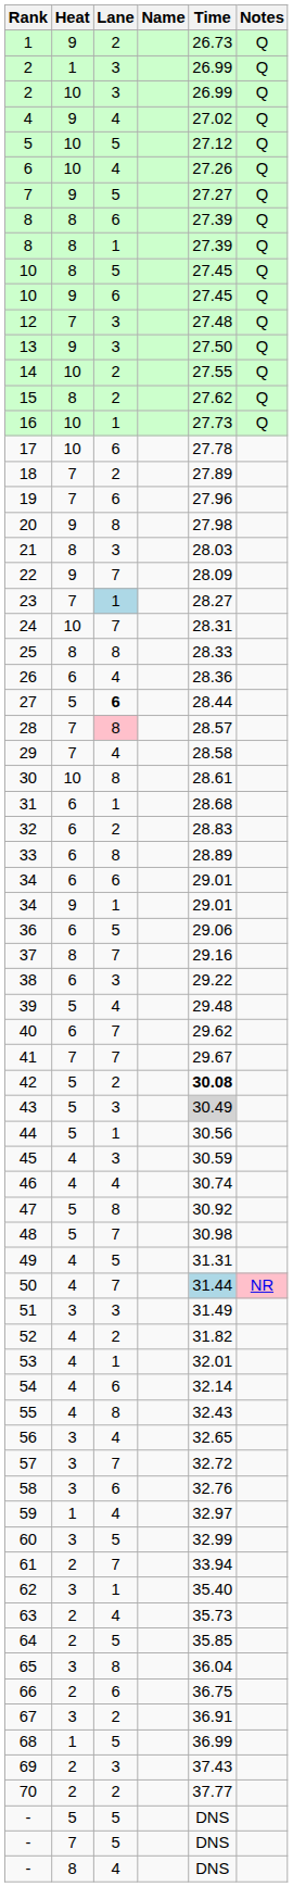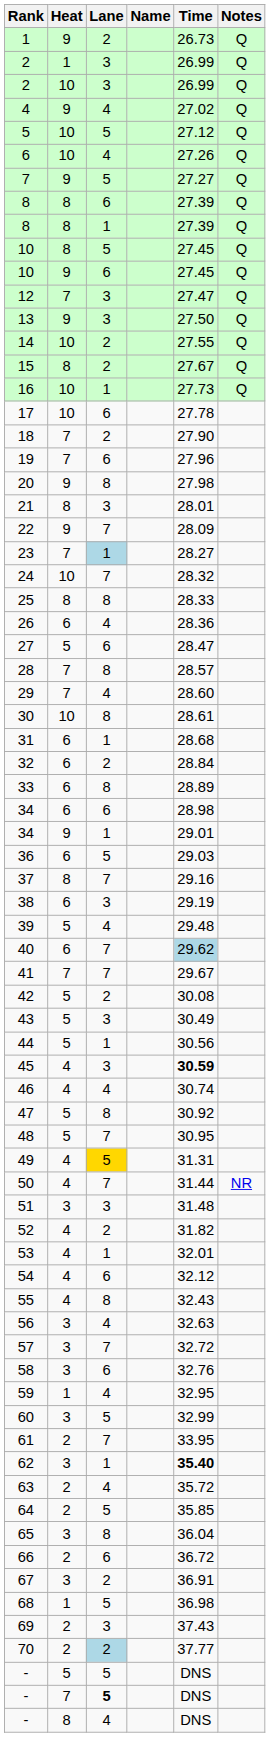 <table class="wikitable sortable" style="text-align:center">
 <tr>
 <th>Rank</th>
 <th>Heat</th>
 <th>Lane</th>
 <th>Name</th>
 <th>Time</th>
 <th>Notes</th>
 </tr>
 <tr bgcolor=ccffcc>
 <td>1</td>
 <td>9</td>
 <td>2</td>
 <td align=left></td>
 <td>26.73</td>
 <td>Q</td>
 </tr>
 <tr bgcolor=ccffcc>
 <td>2</td>
 <td>1</td>
 <td>3</td>
 <td align=left></td>
 <td>26.99</td>
 <td>Q</td>
 </tr>
 <tr bgcolor=ccffcc>
 <td>2</td>
 <td>10</td>
 <td>3</td>
 <td align=left></td>
 <td>26.99</td>
 <td>Q</td>
 </tr>
 <tr bgcolor=ccffcc>
 <td>4</td>
 <td>9</td>
 <td>4</td>
 <td align=left></td>
 <td>27.02</td>
 <td>Q</td>
 </tr>
 <tr bgcolor=ccffcc>
 <td>5</td>
 <td>10</td>
 <td>5</td>
 <td align=left></td>
 <td>27.12</td>
 <td>Q</td>
 </tr>
 <tr bgcolor=ccffcc>
 <td>6</td>
 <td>10</td>
 <td>4</td>
 <td align=left></td>
 <td>27.26</td>
 <td>Q</td>
 </tr>
 <tr bgcolor=ccffcc>
 <td>7</td>
 <td>9</td>
 <td>5</td>
 <td align=left></td>
 <td>27.27</td>
 <td>Q</td>
 </tr>
 <tr bgcolor=ccffcc>
 <td>8</td>
 <td>8</td>
 <td>6</td>
 <td align=left></td>
 <td>27.39</td>
 <td>Q</td>
 </tr>
 <tr bgcolor=ccffcc>
 <td>8</td>
 <td>8</td>
 <td>1</td>
 <td align=left></td>
 <td>27.39</td>
 <td>Q</td>
 </tr>
 <tr bgcolor=ccffcc>
 <td>10</td>
 <td>8</td>
 <td>5</td>
 <td align=left></td>
 <td>27.45</td>
 <td>Q</td>
 </tr>
 <tr bgcolor=ccffcc>
 <td>10</td>
 <td>9</td>
 <td>6</td>
 <td align=left></td>
 <td>27.45</td>
 <td>Q</td>
 </tr>
 <tr bgcolor=ccffcc>
 <td>12</td>
 <td>7</td>
 <td>3</td>
 <td align=left></td>
-<td>27.48</td>
+<td>27.47</td>
 <td>Q</td>
 </tr>
 <tr bgcolor=ccffcc>
 <td>13</td>
 <td>9</td>
 <td>3</td>
 <td align=left></td>
 <td>27.50</td>
 <td>Q</td>
 </tr>
 <tr bgcolor=ccffcc>
 <td>14</td>
 <td>10</td>
 <td>2</td>
 <td align=left></td>
 <td>27.55</td>
 <td>Q</td>
 </tr>
 <tr bgcolor=ccffcc>
 <td>15</td>
 <td>8</td>
 <td>2</td>
 <td align=left></td>
-<td>27.62</td>
+<td>27.67</td>
 <td>Q</td>
 </tr>
 <tr bgcolor=ccffcc>
 <td>16</td>
 <td>10</td>
 <td>1</td>
 <td align=left></td>
 <td>27.73</td>
 <td>Q</td>
 </tr>
 <tr>
 <td>17</td>
 <td>10</td>
 <td>6</td>
 <td align=left></td>
 <td>27.78</td>
 <td></td>
 </tr>
 <tr>
 <td>18</td>
 <td>7</td>
 <td>2</td>
 <td align=left></td>
-<td>27.89</td>
+<td>27.90</td>
 <td></td>
 </tr>
 <tr>
 <td>19</td>
 <td>7</td>
 <td>6</td>
 <td align=left></td>
 <td>27.96</td>
 <td></td>
 </tr>
 <tr>
 <td>20</td>
 <td>9</td>
 <td>8</td>
 <td align=left></td>
 <td>27.98</td>
 <td></td>
 </tr>
 <tr>
 <td>21</td>
 <td>8</td>
 <td>3</td>
 <td align=left></td>
-<td>28.03</td>
+<td>28.01</td>
 <td></td>
 </tr>
 <tr>
 <td>22</td>
 <td>9</td>
 <td>7</td>
 <td align=left></td>
 <td>28.09</td>
 <td></td>
 </tr>
 <tr>
 <td>23</td>
 <td>7</td>
 <td style="background: lightblue;">1</td>
 <td align=left></td>
 <td>28.27</td>
 <td></td>
 </tr>
 <tr>
 <td>24</td>
 <td>10</td>
 <td>7</td>
 <td align=left></td>
-<td>28.31</td>
+<td>28.32</td>
 <td></td>
 </tr>
 <tr>
 <td>25</td>
 <td>8</td>
 <td>8</td>
 <td align=left></td>
 <td>28.33</td>
 <td></td>
 </tr>
 <tr>
 <td>26</td>
 <td>6</td>
 <td>4</td>
 <td align=left></td>
 <td>28.36</td>
 <td></td>
 </tr>
 <tr>
 <td>27</td>
 <td>5</td>
-<td><strong>6</strong></td>
+<td>6</td>
 <td align=left></td>
-<td>28.44</td>
+<td>28.47</td>
 <td></td>
 </tr>
 <tr>
 <td>28</td>
 <td>7</td>
-<td style="background: pink;">8</td>
+<td>8</td>
 <td align=left></td>
 <td>28.57</td>
 <td></td>
 </tr>
 <tr>
 <td>29</td>
 <td>7</td>
 <td>4</td>
 <td align=left></td>
-<td>28.58</td>
+<td>28.60</td>
 <td></td>
 </tr>
 <tr>
 <td>30</td>
 <td>10</td>
 <td>8</td>
 <td align=left></td>
 <td>28.61</td>
 <td></td>
 </tr>
 <tr>
 <td>31</td>
 <td>6</td>
 <td>1</td>
 <td align=left></td>
 <td>28.68</td>
 <td></td>
 </tr>
 <tr>
 <td>32</td>
 <td>6</td>
 <td>2</td>
 <td align=left></td>
-<td>28.83</td>
+<td>28.84</td>
 <td></td>
 </tr>
 <tr>
 <td>33</td>
 <td>6</td>
 <td>8</td>
 <td align=left></td>
 <td>28.89</td>
 <td></td>
 </tr>
 <tr>
 <td>34</td>
 <td>6</td>
 <td>6</td>
 <td align=left></td>
-<td>29.01</td>
+<td>28.98</td>
 <td></td>
 </tr>
 <tr>
 <td>34</td>
 <td>9</td>
 <td>1</td>
 <td align=left></td>
 <td>29.01</td>
 <td></td>
 </tr>
 <tr>
 <td>36</td>
 <td>6</td>
 <td>5</td>
 <td align=left></td>
-<td>29.06</td>
+<td>29.03</td>
 <td></td>
 </tr>
 <tr>
 <td>37</td>
 <td>8</td>
 <td>7</td>
 <td align=left></td>
 <td>29.16</td>
 <td></td>
 </tr>
 <tr>
 <td>38</td>
 <td>6</td>
 <td>3</td>
 <td align=left></td>
-<td>29.22</td>
+<td>29.19</td>
 <td></td>
 </tr>
 <tr>
 <td>39</td>
 <td>5</td>
 <td>4</td>
 <td align=left></td>
 <td>29.48</td>
 <td></td>
 </tr>
 <tr>
 <td>40</td>
 <td>6</td>
 <td>7</td>
 <td align=left></td>
-<td>29.62</td>
+<td style="background: lightblue;">29.62</td>
 <td></td>
 </tr>
 <tr>
 <td>41</td>
 <td>7</td>
 <td>7</td>
 <td align=left></td>
 <td>29.67</td>
 <td></td>
 </tr>
 <tr>
 <td>42</td>
 <td>5</td>
 <td>2</td>
 <td align=left></td>
-<td><strong>30.08</strong></td>
+<td>30.08</td>
 <td></td>
 </tr>
 <tr>
 <td>43</td>
 <td>5</td>
 <td>3</td>
 <td align=left></td>
-<td style="background: lightgrey;">30.49</td>
+<td>30.49</td>
 <td></td>
 </tr>
 <tr>
 <td>44</td>
 <td>5</td>
 <td>1</td>
 <td align=left></td>
 <td>30.56</td>
 <td></td>
 </tr>
 <tr>
 <td>45</td>
 <td>4</td>
 <td>3</td>
 <td align=left></td>
-<td>30.59</td>
+<td><strong>30.59</strong></td>
 <td></td>
 </tr>
 <tr>
 <td>46</td>
 <td>4</td>
 <td>4</td>
 <td align=left></td>
 <td>30.74</td>
 <td></td>
 </tr>
 <tr>
 <td>47</td>
 <td>5</td>
 <td>8</td>
 <td align=left></td>
 <td>30.92</td>
 <td></td>
 </tr>
 <tr>
 <td>48</td>
 <td>5</td>
 <td>7</td>
 <td align=left></td>
-<td>30.98</td>
+<td>30.95</td>
 <td></td>
 </tr>
 <tr>
 <td>49</td>
 <td>4</td>
-<td>5</td>
+<td style="background: gold;">5</td>
 <td align=left></td>
 <td>31.31</td>
 <td></td>
 </tr>
 <tr>
 <td>50</td>
 <td>4</td>
 <td>7</td>
 <td align=left></td>
-<td style="background: lightblue;">31.44</td>
-<td style="background: pink;"><a href='#'>NR</a></td>
+<td>31.44</td>
+<td><a href='#'>NR</a></td>
 </tr>
 <tr>
 <td>51</td>
 <td>3</td>
 <td>3</td>
 <td align=left></td>
-<td>31.49</td>
+<td>31.48</td>
 <td></td>
 </tr>
 <tr>
 <td>52</td>
 <td>4</td>
 <td>2</td>
 <td align=left></td>
 <td>31.82</td>
 <td></td>
 </tr>
 <tr>
 <td>53</td>
 <td>4</td>
 <td>1</td>
 <td align=left></td>
 <td>32.01</td>
 <td></td>
 </tr>
 <tr>
 <td>54</td>
 <td>4</td>
 <td>6</td>
 <td align=left></td>
-<td>32.14</td>
+<td>32.12</td>
 <td></td>
 </tr>
 <tr>
 <td>55</td>
 <td>4</td>
 <td>8</td>
 <td align=left></td>
 <td>32.43</td>
 <td></td>
 </tr>
 <tr>
 <td>56</td>
 <td>3</td>
 <td>4</td>
 <td align=left></td>
-<td>32.65</td>
+<td>32.63</td>
 <td></td>
 </tr>
 <tr>
 <td>57</td>
 <td>3</td>
 <td>7</td>
 <td align=left></td>
 <td>32.72</td>
 <td></td>
 </tr>
 <tr>
 <td>58</td>
 <td>3</td>
 <td>6</td>
 <td align=left></td>
 <td>32.76</td>
 <td></td>
 </tr>
 <tr>
 <td>59</td>
 <td>1</td>
 <td>4</td>
 <td align=left></td>
-<td>32.97</td>
+<td>32.95</td>
 <td></td>
 </tr>
 <tr>
 <td>60</td>
 <td>3</td>
 <td>5</td>
 <td align=left></td>
 <td>32.99</td>
 <td></td>
 </tr>
 <tr>
 <td>61</td>
 <td>2</td>
 <td>7</td>
 <td align=left></td>
-<td>33.94</td>
+<td>33.95</td>
 <td></td>
 </tr>
 <tr>
 <td>62</td>
 <td>3</td>
 <td>1</td>
 <td align=left></td>
-<td>35.40</td>
+<td><strong>35.40</strong></td>
 <td></td>
 </tr>
 <tr>
 <td>63</td>
 <td>2</td>
 <td>4</td>
 <td align=left></td>
-<td>35.73</td>
+<td>35.72</td>
 <td></td>
 </tr>
 <tr>
 <td>64</td>
 <td>2</td>
 <td>5</td>
 <td align=left></td>
 <td>35.85</td>
 <td></td>
 </tr>
 <tr>
 <td>65</td>
 <td>3</td>
 <td>8</td>
 <td align=left></td>
 <td>36.04</td>
 <td></td>
 </tr>
 <tr>
 <td>66</td>
 <td>2</td>
 <td>6</td>
 <td align=left></td>
-<td>36.75</td>
+<td>36.72</td>
 <td></td>
 </tr>
 <tr>
 <td>67</td>
 <td>3</td>
 <td>2</td>
 <td align=left></td>
 <td>36.91</td>
 <td></td>
 </tr>
 <tr>
 <td>68</td>
 <td>1</td>
 <td>5</td>
 <td align=left></td>
-<td>36.99</td>
+<td>36.98</td>
 <td></td>
 </tr>
 <tr>
 <td>69</td>
 <td>2</td>
 <td>3</td>
 <td align=left></td>
 <td>37.43</td>
 <td></td>
 </tr>
 <tr>
 <td>70</td>
 <td>2</td>
-<td>2</td>
+<td style="background: lightblue;">2</td>
 <td align=left></td>
 <td>37.77</td>
 <td></td>
 </tr>
 <tr>
 <td>-</td>
 <td>5</td>
 <td>5</td>
 <td align=left></td>
 <td>DNS</td>
 <td></td>
 </tr>
 <tr>
 <td>-</td>
 <td>7</td>
-<td>5</td>
+<td><strong>5</strong></td>
 <td align=left></td>
 <td>DNS</td>
 <td></td>
 </tr>
 <tr>
 <td>-</td>
 <td>8</td>
 <td>4</td>
 <td align=left></td>
 <td>DNS</td>
 <td></td>
 </tr>
 </table>
